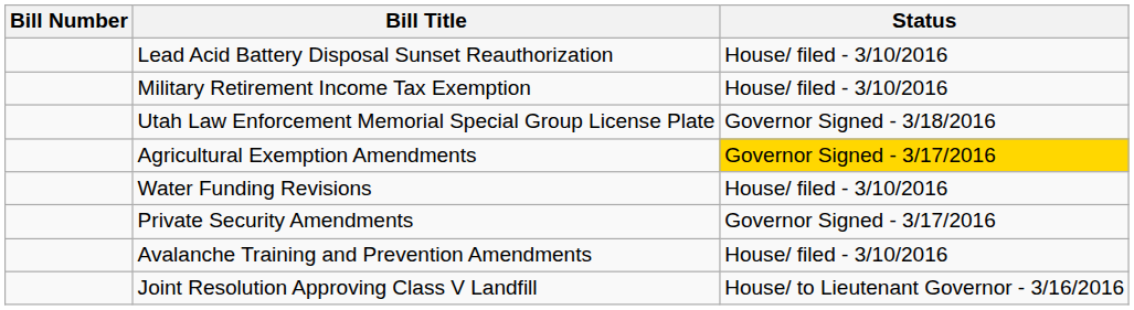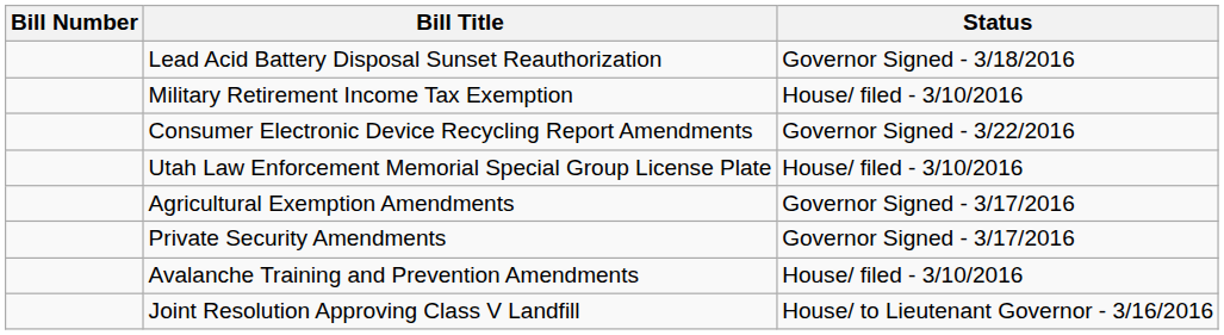 <table class="wikitable">
 <tr>
 <th>Bill Number</th>
 <th>Bill Title</th>
 <th>Status</th>
 </tr>
 <tr>
 <td></td>
 <td>Lead Acid Battery Disposal Sunset Reauthorization</td>
-<td>House/ filed - 3/10/2016</td>
+<td>Governor Signed - 3/18/2016</td>
 </tr>
 <tr>
 <td></td>
 <td>Military Retirement Income Tax Exemption</td>
 <td>House/ filed - 3/10/2016</td>
 </tr>
 <tr>
 <td></td>
+<td>Consumer Electronic Device Recycling Report Amendments</td>
+<td>Governor Signed - 3/22/2016</td>
+</tr>
+<tr>
+<td></td>
 <td>Utah Law Enforcement Memorial Special Group License Plate</td>
-<td>Governor Signed - 3/18/2016</td>
+<td>House/ filed - 3/10/2016</td>
 </tr>
 <tr>
 <td></td>
 <td>Agricultural Exemption Amendments</td>
-<td style="background: gold;">Governor Signed - 3/17/2016</td>
-</tr>
-<tr>
-<td></td>
-<td>Water Funding Revisions</td>
-<td>House/ filed - 3/10/2016</td>
+<td>Governor Signed - 3/17/2016</td>
 </tr>
 <tr>
 <td></td>
 <td>Private Security Amendments</td>
 <td>Governor Signed - 3/17/2016</td>
 </tr>
 <tr>
 <td></td>
 <td>Avalanche Training and Prevention Amendments</td>
 <td>House/ filed - 3/10/2016</td>
 </tr>
 <tr>
 <td></td>
 <td>Joint Resolution Approving Class V Landfill</td>
 <td>House/ to Lieutenant Governor - 3/16/2016</td>
 </tr>
 </table>
